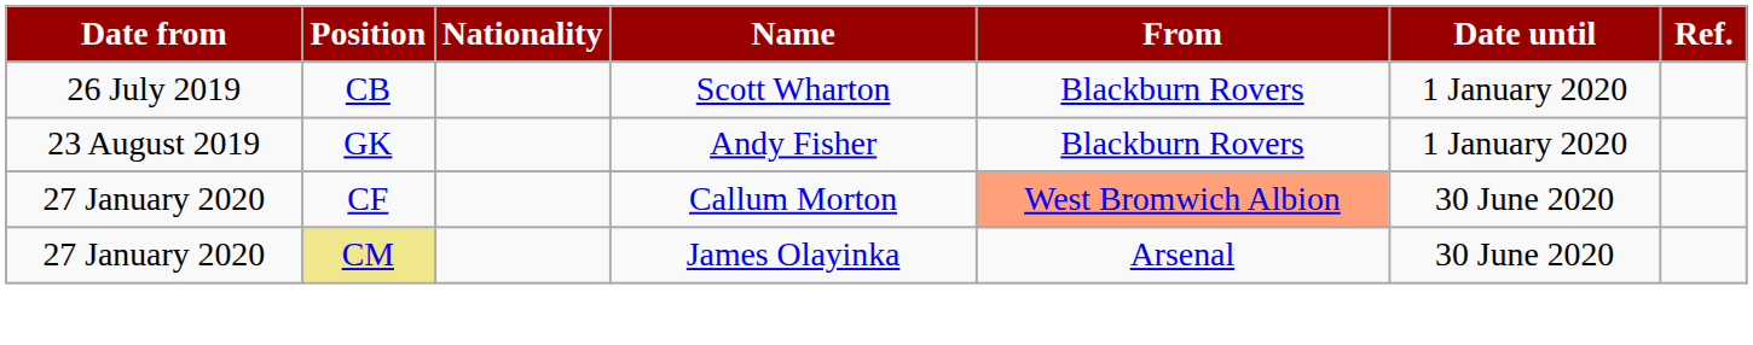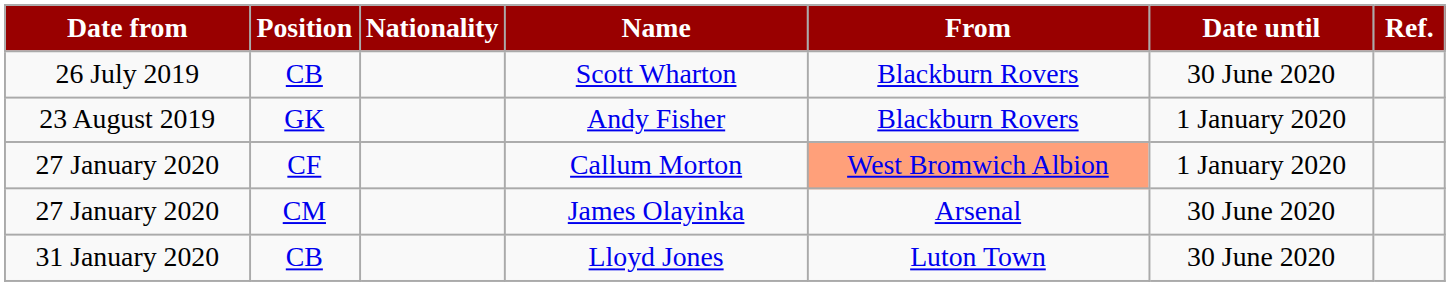 <table class="wikitable"  style="text-align:center; font-size:90%; ">
 <tr>
 <th style="background:#990000; color:white; width:120px;">Date from</th>
 <th style="background:#990000; color:white; width:50px;">Position</th>
 <th style="background:#990000; color:white; width:50px;">Nationality</th>
 <th style="background:#990000; color:white; width:150px;">Name</th>
 <th style="background:#990000; color:white; width:170px;">From</th>
 <th style="background:#990000; color:white; width:110px;">Date until</th>
 <th style="background:#990000; color:white; width:30px;">Ref.</th>
 </tr>
 <tr>
 <td>26 July 2019</td>
 <td><a href='#'>CB</a></td>
 <td></td>
 <td><a href='#'>Scott Wharton</a></td>
 <td> <a href='#'>Blackburn Rovers</a></td>
-<td>1 January 2020</td>
+<td>30 June 2020</td>
 <td></td>
 </tr>
 <tr>
 <td>23 August 2019</td>
 <td><a href='#'>GK</a></td>
 <td></td>
 <td><a href='#'>Andy Fisher</a></td>
 <td> <a href='#'>Blackburn Rovers</a></td>
 <td>1 January 2020</td>
 <td></td>
 </tr>
 <tr>
 <td>27 January 2020</td>
 <td><a href='#'>CF</a></td>
 <td></td>
 <td><a href='#'>Callum Morton</a></td>
 <td style="background: lightsalmon;"> <a href='#'>West Bromwich Albion</a></td>
-<td>30 June 2020</td>
+<td>1 January 2020</td>
 <td></td>
 </tr>
 <tr>
 <td>27 January 2020</td>
-<td style="background: khaki;"><a href='#'>CM</a></td>
+<td><a href='#'>CM</a></td>
 <td></td>
 <td><a href='#'>James Olayinka</a></td>
 <td> <a href='#'>Arsenal</a></td>
 <td>30 June 2020</td>
 <td></td>
 </tr>
+<tr>
+<td>31 January 2020</td>
+<td><a href='#'>CB</a></td>
+<td></td>
+<td><a href='#'>Lloyd Jones</a></td>
+<td> <a href='#'>Luton Town</a></td>
+<td>30 June 2020</td>
+<td></td>
+</tr>
 </table>
